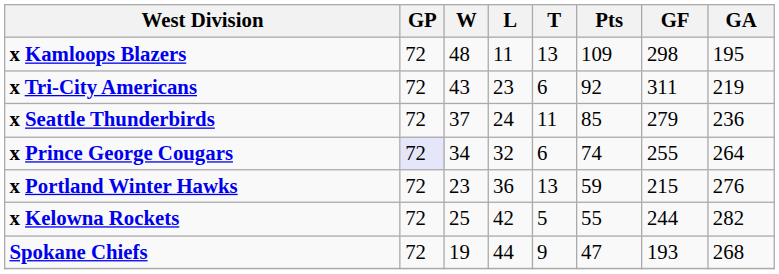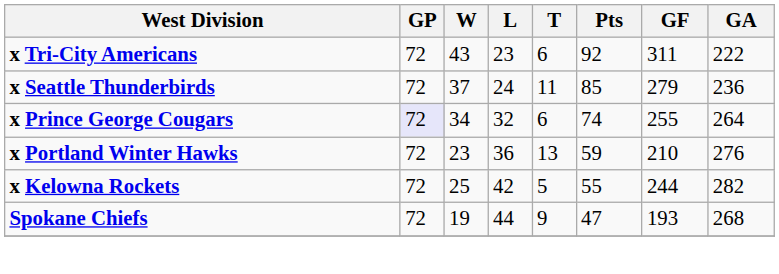 <table class="wikitable">
 <tr>
 <th width="45%">West Division</th>
 <th width="5%">GP</th>
 <th width="5%">W</th>
 <th width="5%">L</th>
 <th width="5%">T</th>
 <th width="7.5%">Pts</th>
 <th width="7.5%">GF</th>
 <th width="7.5%">GA</th>
 </tr>
 <tr>
-<td><strong>x <a href='#'>Kamloops Blazers</a></strong></td>
-<td>72</td>
-<td>48</td>
-<td>11</td>
-<td>13</td>
-<td>109</td>
-<td>298</td>
-<td>195</td>
-</tr>
-<tr>
 <td><strong>x <a href='#'>Tri-City Americans</a></strong></td>
 <td>72</td>
 <td>43</td>
 <td>23</td>
 <td>6</td>
 <td>92</td>
 <td>311</td>
-<td>219</td>
+<td>222</td>
 </tr>
 <tr>
 <td><strong>x <a href='#'>Seattle Thunderbirds</a></strong></td>
 <td>72</td>
 <td>37</td>
 <td>24</td>
 <td>11</td>
 <td>85</td>
 <td>279</td>
 <td>236</td>
 </tr>
 <tr>
 <td><strong>x <a href='#'>Prince George Cougars</a></strong></td>
 <td style="background: lavender;">72</td>
 <td>34</td>
 <td>32</td>
 <td>6</td>
 <td>74</td>
 <td>255</td>
 <td>264</td>
 </tr>
 <tr>
 <td><strong>x <a href='#'>Portland Winter Hawks</a></strong></td>
 <td>72</td>
 <td>23</td>
 <td>36</td>
 <td>13</td>
 <td>59</td>
-<td>215</td>
+<td>210</td>
 <td>276</td>
 </tr>
 <tr>
 <td><strong>x <a href='#'>Kelowna Rockets</a></strong></td>
 <td>72</td>
 <td>25</td>
 <td>42</td>
 <td>5</td>
 <td>55</td>
 <td>244</td>
 <td>282</td>
 </tr>
 <tr>
 <td><strong><a href='#'>Spokane Chiefs</a></strong></td>
 <td>72</td>
 <td>19</td>
 <td>44</td>
 <td>9</td>
 <td>47</td>
 <td>193</td>
 <td>268</td>
 </tr>
 <tr>
 </tr>
 </table>
